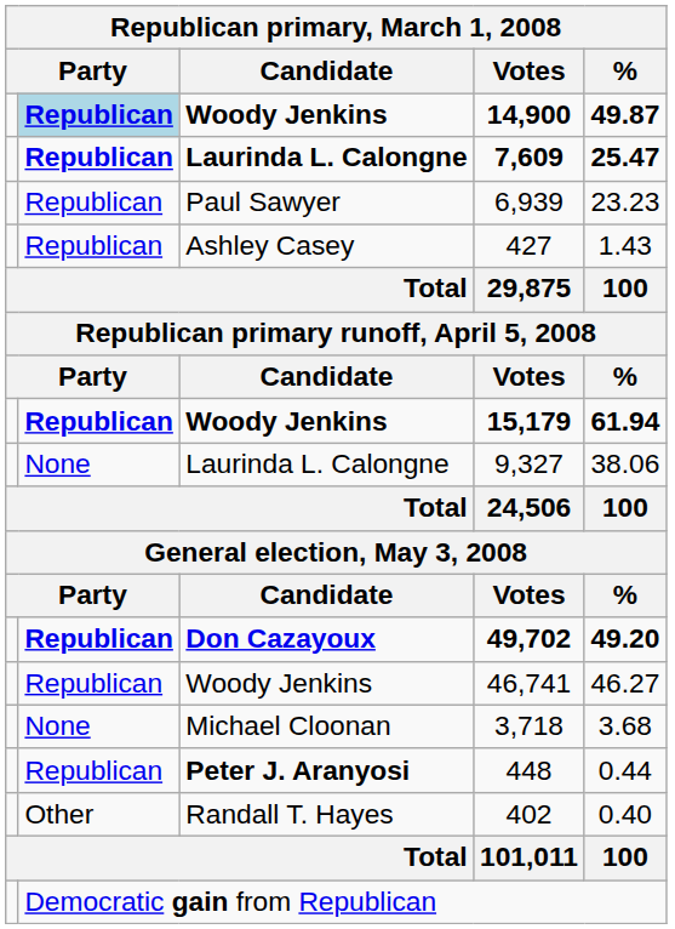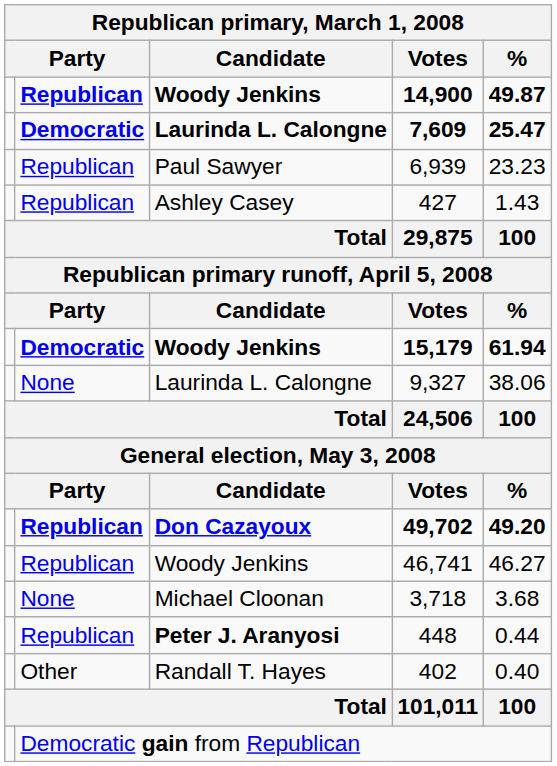 <table class=wikitable>
 <tr>
 <th colspan = 6>Republican primary, March 1, 2008</th>
 </tr>
 <tr>
 <th colspan=2>Party</th>
 <th>Candidate</th>
 <th>Votes</th>
 <th>%</th>
 </tr>
 <tr>
 <td></td>
-<td style="background: lightblue;"><strong><a href='#'>Republican</a></strong></td>
+<td><strong><a href='#'>Republican</a></strong></td>
 <td><strong>Woody Jenkins</strong></td>
 <td align=center><strong>14,900</strong></td>
 <td align=center><strong>49.87</strong></td>
 </tr>
 <tr>
 <td></td>
-<td><strong><a href='#'>Republican</a></strong></td>
+<td><strong><a href='#'>Democratic</a></strong></td>
 <td><strong>Laurinda L. Calongne</strong></td>
 <td align=center><strong>7,609</strong></td>
 <td align=center><strong>25.47</strong></td>
 </tr>
 <tr>
 <td></td>
 <td><a href='#'>Republican</a></td>
 <td>Paul Sawyer</td>
 <td align=center>6,939</td>
 <td align=center>23.23</td>
 </tr>
 <tr>
 <td></td>
 <td><a href='#'>Republican</a></td>
 <td>Ashley Casey</td>
 <td align=center>427</td>
 <td align=center>1.43</td>
 </tr>
 <tr>
 <th colspan=3; style="text-align:right;">Total</th>
 <th align=center>29,875</th>
 <th align=center>100</th>
 </tr>
 <tr>
 <th colspan = 6>Republican primary runoff, April 5, 2008</th>
 </tr>
 <tr>
 <th colspan=2>Party</th>
 <th>Candidate</th>
 <th>Votes</th>
 <th>%</th>
 </tr>
 <tr>
 <td></td>
-<td><strong><a href='#'>Republican</a></strong></td>
+<td><strong><a href='#'>Democratic</a></strong></td>
 <td><strong>Woody Jenkins</strong></td>
 <td align=center><strong>15,179</strong></td>
 <td align=center><strong>61.94</strong></td>
 </tr>
 <tr>
 <td></td>
 <td><a href='#'>None</a></td>
 <td>Laurinda L. Calongne</td>
 <td align=center>9,327</td>
 <td align=center>38.06</td>
 </tr>
 <tr>
 <th colspan=3; style="text-align:right;">Total</th>
 <th align=center>24,506</th>
 <th align=center>100</th>
 </tr>
 <tr>
 <th colspan = 6>General election, May 3, 2008</th>
 </tr>
 <tr>
 <th colspan=2>Party</th>
 <th>Candidate</th>
 <th>Votes</th>
 <th>%</th>
 </tr>
 <tr>
 <td></td>
 <td><strong><a href='#'>Republican</a></strong></td>
 <td><strong><a href='#'>Don Cazayoux</a></strong></td>
 <td align=center><strong>49,702</strong></td>
 <td align=center><strong>49.20</strong></td>
 </tr>
 <tr>
 <td></td>
 <td><a href='#'>Republican</a></td>
 <td>Woody Jenkins</td>
 <td align=center>46,741</td>
 <td align=center>46.27</td>
 </tr>
 <tr>
 <td></td>
 <td><a href='#'>None</a></td>
 <td>Michael Cloonan</td>
 <td align=center>3,718</td>
 <td align=center>3.68</td>
 </tr>
 <tr>
 <td></td>
 <td><a href='#'>Republican</a></td>
 <td><strong>Peter J. Aranyosi</strong></td>
 <td align=center>448</td>
 <td align=center>0.44</td>
 </tr>
 <tr>
 <td></td>
 <td>Other</td>
 <td>Randall T. Hayes</td>
 <td align=center>402</td>
 <td align=center>0.40</td>
 </tr>
 <tr>
 <th colspan=3; style="text-align:right;">Total</th>
 <th align=center>101,011</th>
 <th align=center>100</th>
 </tr>
 <tr>
 <td></td>
 <td colspan=6; style="text-align:left;"><a href='#'>Democratic</a> <strong>gain</strong> from <a href='#'>Republican</a></td>
 </tr>
 </table>
